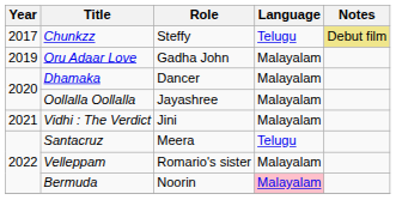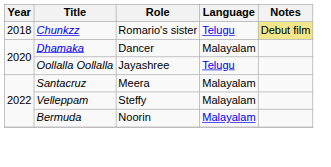 <table class="wikitable sortable">
 <tr>
 <th>Year</th>
 <th>Title</th>
 <th>Role</th>
 <th>Language</th>
 <th scope="col" class="unsortable">Notes</th>
 </tr>
 <tr>
-<td>2017</td>
+<td>2018</td>
 <td><em><a href='#'>Chunkzz</a></em></td>
-<td>Steffy</td>
+<td>Romario's sister</td>
 <td><a href='#'>Telugu</a></td>
 <td style="background: khaki;">Debut film</td>
-</tr>
-<tr>
-<td>2019</td>
-<td><em><a href='#'>Oru Adaar Love</a></em></td>
-<td>Gadha John</td>
-<td>Malayalam</td>
-<td></td>
 </tr>
 <tr>
 <td rowspan="2">2020</td>
 <td><em><a href='#'>Dhamaka</a></em></td>
 <td>Dancer</td>
 <td>Malayalam</td>
 <td></td>
 </tr>
 <tr>
 <td><em>Oollalla Oollalla</em></td>
 <td>Jayashree</td>
-<td>Malayalam</td>
-<td></td>
-</tr>
-<tr>
-<td>2021</td>
-<td><em>Vidhi : The Verdict</em></td>
-<td>Jini</td>
-<td>Malayalam</td>
+<td><a href='#'>Telugu</a></td>
 <td></td>
 </tr>
 <tr>
 <td rowspan="3">2022</td>
 <td><em>Santacruz</em></td>
 <td>Meera</td>
-<td><a href='#'>Telugu</a></td>
+<td>Malayalam</td>
 <td></td>
 </tr>
 <tr>
 <td><em>Velleppam</em></td>
-<td>Romario's sister</td>
+<td>Steffy</td>
 <td>Malayalam</td>
 <td></td>
 </tr>
 <tr>
 <td><em>Bermuda</em></td>
 <td>Noorin</td>
-<td style="background: pink;"><a href='#'>Malayalam</a></td>
+<td><a href='#'>Malayalam</a></td>
 <td></td>
 </tr>
 <tr>
 </tr>
 </table>
